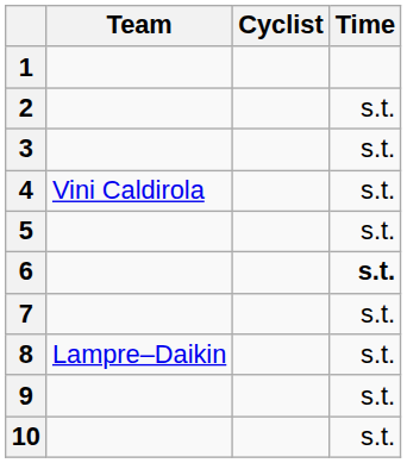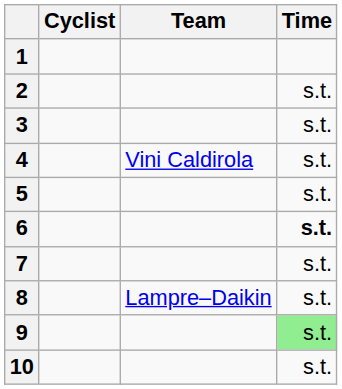 <table class="wikitable">
 <tr>
 <th></th>
+<th>Cyclist</th>
 <th>Team</th>
-<th>Cyclist</th>
 <th>Time</th>
 </tr>
 <tr>
 <th>1</th>
+<td> </td>
 <td></td>
-<td> </td>
 <td align="right"></td>
 </tr>
 <tr>
 <th>2</th>
 <td></td>
 <td></td>
 <td align="right">s.t.</td>
 </tr>
 <tr>
 <th>3</th>
 <td></td>
 <td></td>
 <td align="right">s.t.</td>
 </tr>
 <tr>
 <th>4</th>
+<td></td>
 <td><a href='#'>Vini Caldirola</a></td>
-<td></td>
 <td align="right">s.t.</td>
 </tr>
 <tr>
 <th>5</th>
 <td></td>
 <td></td>
 <td align="right">s.t.</td>
 </tr>
 <tr>
 <th>6</th>
 <td></td>
 <td></td>
 <td align="right"><strong>s.t.</strong></td>
 </tr>
 <tr>
 <th>7</th>
 <td></td>
 <td></td>
 <td align="right">s.t.</td>
 </tr>
 <tr>
 <th>8</th>
+<td></td>
 <td><a href='#'>Lampre–Daikin</a></td>
-<td></td>
 <td align="right">s.t.</td>
 </tr>
 <tr>
 <th>9</th>
 <td></td>
 <td></td>
-<td align="right">s.t.</td>
+<td align="right" style="background: lightgreen;">s.t.</td>
 </tr>
 <tr>
 <th>10</th>
 <td></td>
 <td></td>
 <td align="right">s.t.</td>
 </tr>
 </table>
